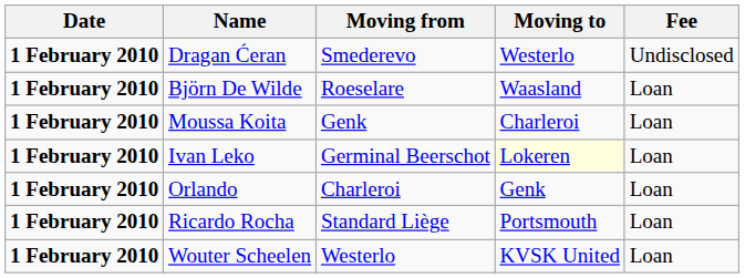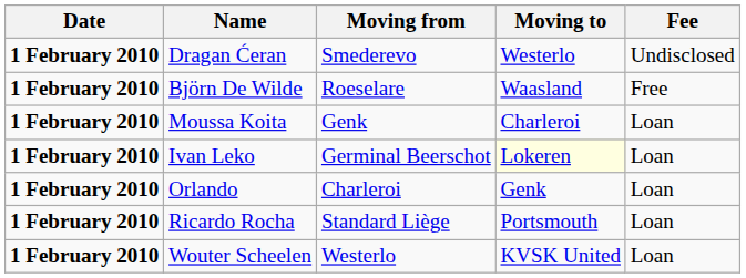 <table class="wikitable sortable">
 <tr>
 <th>Date</th>
 <th>Name</th>
 <th>Moving from</th>
 <th>Moving to</th>
 <th>Fee</th>
 </tr>
 <tr>
 <td><strong>1 February 2010</strong></td>
 <td> <a href='#'>Dragan Ćeran</a></td>
 <td> <a href='#'>Smederevo</a></td>
 <td><a href='#'>Westerlo</a></td>
 <td>Undisclosed</td>
 </tr>
 <tr>
 <td><strong>1 February 2010</strong></td>
 <td><a href='#'>Björn De Wilde</a></td>
 <td><a href='#'>Roeselare</a></td>
 <td><a href='#'>Waasland</a></td>
-<td>Loan</td>
+<td>Free</td>
 </tr>
 <tr>
 <td><strong>1 February 2010</strong></td>
 <td> <a href='#'>Moussa Koita</a></td>
 <td><a href='#'>Genk</a></td>
 <td><a href='#'>Charleroi</a></td>
 <td>Loan</td>
 </tr>
 <tr>
 <td><strong>1 February 2010</strong></td>
 <td> <a href='#'>Ivan Leko</a></td>
 <td><a href='#'>Germinal Beerschot</a></td>
 <td style="background: lightyellow;"><a href='#'>Lokeren</a></td>
 <td>Loan</td>
 </tr>
 <tr>
 <td><strong>1 February 2010</strong></td>
 <td> <a href='#'>Orlando</a></td>
 <td><a href='#'>Charleroi</a></td>
 <td><a href='#'>Genk</a></td>
 <td>Loan</td>
 </tr>
 <tr>
 <td><strong>1 February 2010</strong></td>
 <td> <a href='#'>Ricardo Rocha</a></td>
 <td><a href='#'>Standard Liège</a></td>
 <td> <a href='#'>Portsmouth</a></td>
 <td>Loan</td>
 </tr>
 <tr>
 <td><strong>1 February 2010</strong></td>
 <td><a href='#'>Wouter Scheelen</a></td>
 <td><a href='#'>Westerlo</a></td>
 <td><a href='#'>KVSK United</a></td>
 <td>Loan</td>
 </tr>
 </table>
